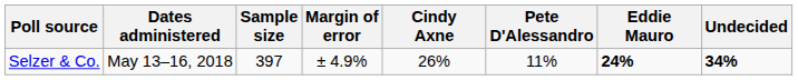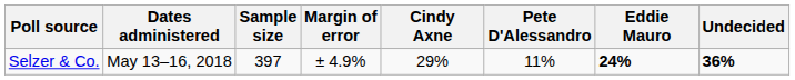 <table class="wikitable">
 <tr>
 <th>Poll source</th>
 <th>Dates<br>administered</th>
 <th>Sample<br>size</th>
 <th>Margin of<br>error</th>
 <th style="width:95px;">Cindy<br>Axne</th>
 <th style="width:95px;">Pete<br>D'Alessandro</th>
 <th style="width:95px;">Eddie<br>Mauro</th>
 <th>Undecided</th>
 </tr>
 <tr>
 <td><a href='#'>Selzer & Co.</a></td>
 <td align=center>May 13–16, 2018</td>
 <td align=center>397</td>
 <td align=center>± 4.9%</td>
-<td align=center>26%</td>
+<td align=center>29%</td>
 <td align=center>11%</td>
 <td><strong>24%</strong></td>
-<td><strong>34%</strong></td>
+<td><strong>36%</strong></td>
 </tr>
 </table>
